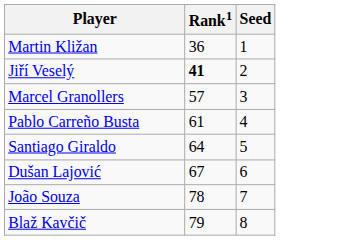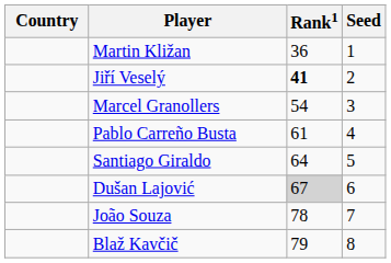 <table class="sortable wikitable">
 <tr>
+<th width="70">Country</th>
 <th width="175">Player</th>
 <th>Rank<sup>1</sup></th>
 <th>Seed</th>
 </tr>
 <tr>
+<td></td>
 <td><a href='#'>Martin Kližan</a></td>
 <td>36</td>
 <td>1</td>
 </tr>
 <tr>
+<td></td>
 <td><a href='#'>Jiří Veselý</a></td>
 <td><strong>41</strong></td>
 <td>2</td>
 </tr>
 <tr>
+<td></td>
 <td><a href='#'>Marcel Granollers</a></td>
-<td>57</td>
+<td>54</td>
 <td>3</td>
 </tr>
 <tr>
+<td></td>
 <td><a href='#'>Pablo Carreño Busta</a></td>
 <td>61</td>
 <td>4</td>
 </tr>
 <tr>
+<td></td>
 <td><a href='#'>Santiago Giraldo</a></td>
 <td>64</td>
 <td>5</td>
 </tr>
 <tr>
+<td></td>
 <td><a href='#'>Dušan Lajović</a></td>
-<td>67</td>
+<td style="background: lightgrey;">67</td>
 <td>6</td>
 </tr>
 <tr>
+<td></td>
 <td><a href='#'>João Souza</a></td>
 <td>78</td>
 <td>7</td>
 </tr>
 <tr>
+<td></td>
 <td><a href='#'>Blaž Kavčič</a></td>
 <td>79</td>
 <td>8</td>
 </tr>
 </table>
